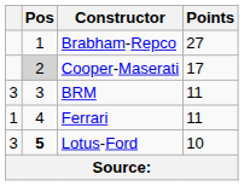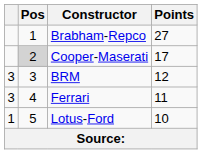 <table class="wikitable" style="font-size: 95%;">
 <tr>
 <th></th>
 <th>Pos</th>
 <th>Constructor</th>
 <th>Points</th>
 </tr>
 <tr>
 <td align="left"></td>
 <td align="center">1</td>
 <td> <a href='#'>Brabham</a>-<a href='#'>Repco</a></td>
 <td align="left">27</td>
 </tr>
 <tr>
 <td align="left"></td>
 <td align="center" style="background: lightgrey;">2</td>
 <td> <a href='#'>Cooper</a>-<a href='#'>Maserati</a></td>
 <td align="left">17</td>
 </tr>
 <tr>
 <td align="left"> 3</td>
 <td align="center">3</td>
 <td> <a href='#'>BRM</a></td>
-<td align="left">11</td>
+<td align="left">12</td>
 </tr>
 <tr>
-<td align="left"> 1</td>
+<td align="left"> 3</td>
 <td align="center">4</td>
 <td> <a href='#'>Ferrari</a></td>
 <td align="left">11</td>
 </tr>
 <tr>
-<td align="left"> 3</td>
-<td align="center"><strong>5</strong></td>
+<td align="left"> 1</td>
+<td align="center">5</td>
 <td> <a href='#'>Lotus</a>-<a href='#'>Ford</a></td>
 <td align="left">10</td>
 </tr>
 <tr>
 <th colspan=4>Source:</th>
 </tr>
 </table>
